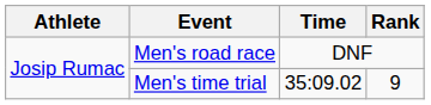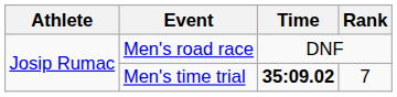 <table class=wikitable style="font-size:90%">
 <tr>
 <th>Athlete</th>
 <th>Event</th>
 <th>Time</th>
 <th>Rank</th>
 </tr>
 <tr align=center>
 <td align=left rowspan=2><a href='#'>Josip Rumac</a></td>
 <td align=left><a href='#'>Men's road race</a></td>
 <td colspan=2>DNF</td>
 </tr>
 <tr align=center>
 <td align=left><a href='#'>Men's time trial</a></td>
-<td>35:09.02</td>
-<td>9</td>
+<td><strong>35:09.02</strong></td>
+<td>7</td>
 </tr>
 </table>
